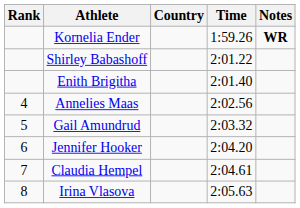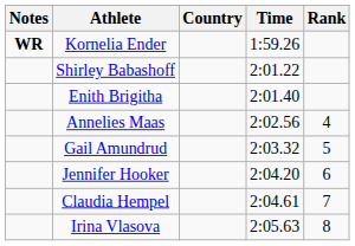 <table class="wikitable sortable" style="text-align:center">
 <tr>
-<th>Rank</th>
+<th>Notes</th>
 <th>Athlete</th>
 <th>Country</th>
 <th>Time</th>
-<th>Notes</th>
+<th>Rank</th>
 </tr>
 <tr>
-<td></td>
+<td><strong>WR </strong></td>
 <td><a href='#'>Kornelia Ender</a></td>
 <td align=left></td>
 <td>1:59.26</td>
-<td><strong>WR </strong></td>
+<td></td>
 </tr>
 <tr>
-<td></td>
+<td><strong> </strong></td>
 <td><a href='#'>Shirley Babashoff</a></td>
 <td align=left></td>
 <td>2:01.22</td>
-<td><strong> </strong></td>
+<td></td>
 </tr>
 <tr>
-<td></td>
+<td><strong> </strong></td>
 <td><a href='#'>Enith Brigitha</a></td>
 <td align=left></td>
 <td>2:01.40</td>
-<td><strong> </strong></td>
+<td></td>
 </tr>
 <tr>
-<td>4</td>
+<td><strong> </strong></td>
 <td><a href='#'>Annelies Maas</a></td>
 <td align=left></td>
 <td>2:02.56</td>
-<td><strong> </strong></td>
+<td>4</td>
 </tr>
 <tr>
-<td>5</td>
+<td><strong> </strong></td>
 <td><a href='#'>Gail Amundrud</a></td>
 <td align=left></td>
 <td>2:03.32</td>
-<td><strong> </strong></td>
+<td>5</td>
 </tr>
 <tr>
-<td>6</td>
+<td><strong> </strong></td>
 <td><a href='#'>Jennifer Hooker</a></td>
 <td align=left></td>
 <td>2:04.20</td>
-<td><strong> </strong></td>
+<td>6</td>
 </tr>
 <tr>
-<td>7</td>
+<td><strong> </strong></td>
 <td><a href='#'>Claudia Hempel</a></td>
 <td align=left></td>
 <td>2:04.61</td>
-<td><strong> </strong></td>
+<td>7</td>
 </tr>
 <tr>
-<td>8</td>
+<td><strong> </strong></td>
 <td><a href='#'>Irina Vlasova</a></td>
 <td align=left></td>
 <td>2:05.63</td>
-<td><strong> </strong></td>
+<td>8</td>
 </tr>
 </table>
